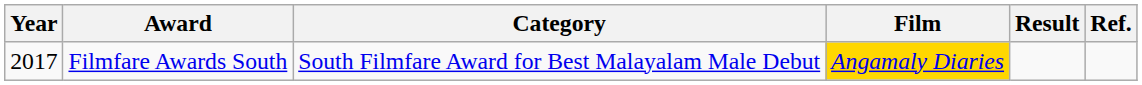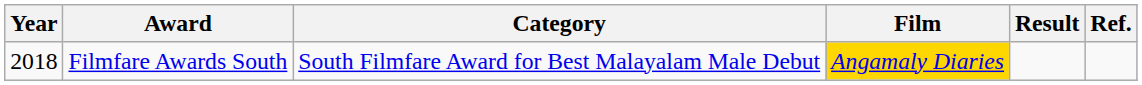 <table class="wikitable">
 <tr>
 <th>Year</th>
 <th>Award</th>
 <th>Category</th>
 <th>Film</th>
 <th>Result</th>
 <th>Ref.</th>
 </tr>
 <tr>
-<td>2017</td>
+<td>2018</td>
 <td><a href='#'>Filmfare Awards South</a></td>
 <td><a href='#'>South Filmfare Award for Best Malayalam Male Debut</a></td>
 <td style="background: gold;"><em><a href='#'>Angamaly Diaries</a></em></td>
 <td></td>
 <td></td>
 </tr>
 </table>
